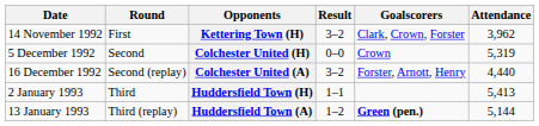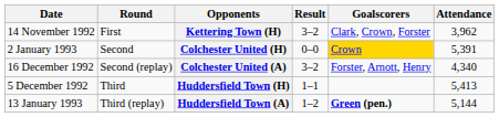 <table class="wikitable plainrowheaders sortable">
 <tr>
 <th scope=col>Date</th>
 <th scope=col>Round</th>
 <th scope=col>Opponents</th>
 <th scope=col>Result</th>
 <th scope=col class=unsortable>Goalscorers</th>
 <th scope=col>Attendance</th>
 </tr>
 <tr>
 <td>14 November 1992</td>
 <td>First</td>
 <th scope=row><a href='#'>Kettering Town</a> (H)</th>
 <td align=center>3–2</td>
 <td><a href='#'>Clark</a>, <a href='#'>Crown</a>, <a href='#'>Forster</a></td>
 <td align=center>3,962</td>
 </tr>
 <tr>
-<td>5 December 1992</td>
+<td>2 January 1993</td>
 <td>Second</td>
 <th scope=row><a href='#'>Colchester United</a> (H)</th>
 <td align=center>0–0</td>
-<td><a href='#'>Crown</a></td>
-<td align=center>5,319</td>
+<td style="background: gold;"><a href='#'>Crown</a></td>
+<td align=center>5,391</td>
 </tr>
 <tr>
 <td>16 December 1992</td>
 <td>Second (replay)</td>
 <th scope=row><a href='#'>Colchester United</a> (A)</th>
 <td align=center>3–2</td>
 <td><a href='#'>Forster</a>, <a href='#'>Arnott</a>, <a href='#'>Henry</a></td>
-<td align=center>4,440</td>
+<td align=center>4,340</td>
 </tr>
 <tr>
-<td>2 January 1993</td>
+<td>5 December 1992</td>
 <td>Third</td>
 <th scope=row><a href='#'>Huddersfield Town</a> (H)</th>
 <td align=center>1–1</td>
 <td></td>
 <td align=center>5,413</td>
 </tr>
 <tr>
 <td>13 January 1993</td>
 <td>Third (replay)</td>
 <th scope=row><a href='#'>Huddersfield Town</a> (A)</th>
 <td align=center>1–2</td>
 <td><strong><a href='#'>Green</a> (pen.)</strong></td>
 <td align=center>5,144</td>
 </tr>
 </table>
